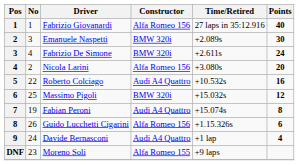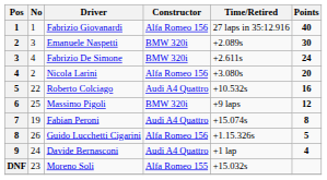 <table class="wikitable" style="font-size: 80%;">
 <tr>
 <th>Pos</th>
 <th>No</th>
 <th>Driver</th>
 <th>Constructor</th>
 <th>Time/Retired</th>
 <th>Points</th>
 </tr>
 <tr>
 <th>1</th>
 <td>1</td>
 <td> <a href='#'>Fabrizio Giovanardi</a></td>
 <td><a href='#'>Alfa Romeo 156</a></td>
 <td>27 laps in 35:12.916</td>
 <td align=center><strong>40</strong></td>
 </tr>
 <tr>
 <th>2</th>
 <td>3</td>
 <td> <a href='#'>Emanuele Naspetti</a></td>
 <td><a href='#'>BMW 320i</a></td>
 <td>+2.089s</td>
 <td align=center><strong>30</strong></td>
 </tr>
 <tr>
 <th>3</th>
 <td>4</td>
 <td> <a href='#'>Fabrizio De Simone</a></td>
 <td><a href='#'>BMW 320i</a></td>
 <td>+2.611s</td>
 <td align=center><strong>24</strong></td>
 </tr>
 <tr>
 <th>4</th>
 <td>2</td>
 <td> <a href='#'>Nicola Larini</a></td>
 <td><a href='#'>Alfa Romeo 156</a></td>
 <td>+3.080s</td>
 <td align=center><strong>20</strong></td>
 </tr>
 <tr>
 <th>5</th>
 <td>22</td>
 <td> <a href='#'>Roberto Colciago</a></td>
 <td><a href='#'>Audi A4 Quattro</a></td>
 <td>+10.532s</td>
 <td align=center><strong>16</strong></td>
 </tr>
 <tr>
 <th>6</th>
 <td>25</td>
 <td> <a href='#'>Massimo Pigoli</a></td>
 <td><a href='#'>BMW 320i</a></td>
-<td>+15.032s</td>
+<td>+9 laps</td>
 <td align=center><strong>12</strong></td>
 </tr>
 <tr>
 <th>7</th>
 <td>19</td>
 <td> <a href='#'>Fabian Peroni</a></td>
 <td><a href='#'>Audi A4 Quattro</a></td>
 <td>+15.074s</td>
 <td align=center><strong>8</strong></td>
 </tr>
 <tr>
 <th>8</th>
 <td>26</td>
 <td> <a href='#'>Guido Lucchetti Cigarini</a></td>
 <td><a href='#'>Alfa Romeo 156</a></td>
 <td>+1.15.326s</td>
-<td align=center><strong>6</strong></td>
+<td align=center><strong>5</strong></td>
 </tr>
 <tr>
 <th>9</th>
 <td>24</td>
 <td> <a href='#'>Davide Bernasconi</a></td>
 <td><a href='#'>Audi A4 Quattro</a></td>
 <td>+1 lap</td>
 <td align=center><strong>4</strong></td>
 </tr>
 <tr>
 <th>DNF</th>
 <td>23</td>
 <td> <a href='#'>Moreno Soli</a></td>
 <td><a href='#'>Alfa Romeo 155</a></td>
-<td>+9 laps</td>
+<td>+15.032s</td>
 <td></td>
 </tr>
 <tr>
 </tr>
 </table>
